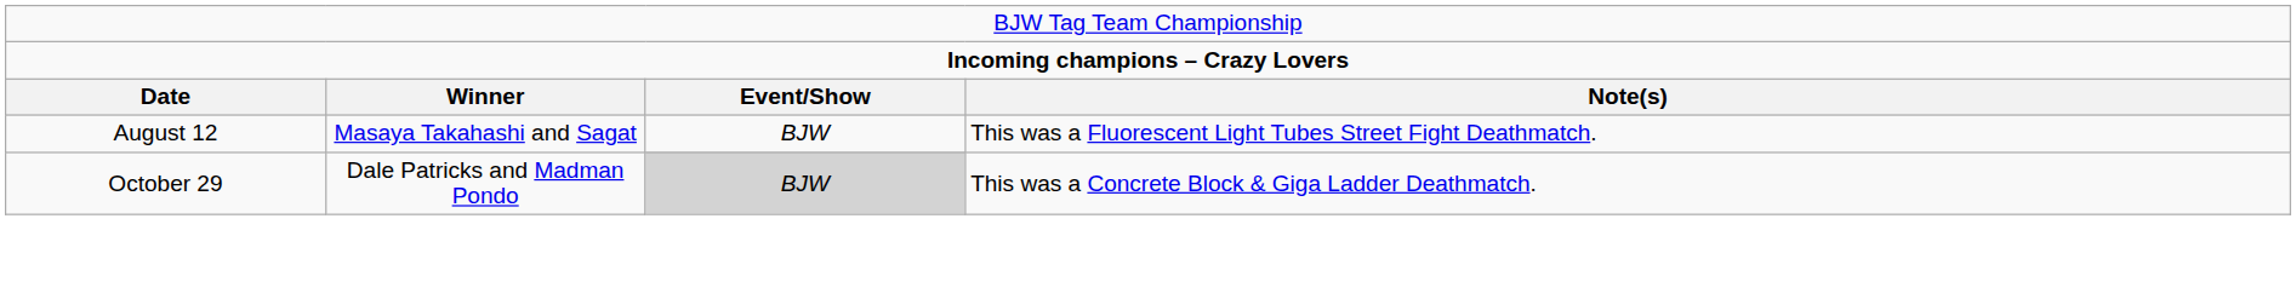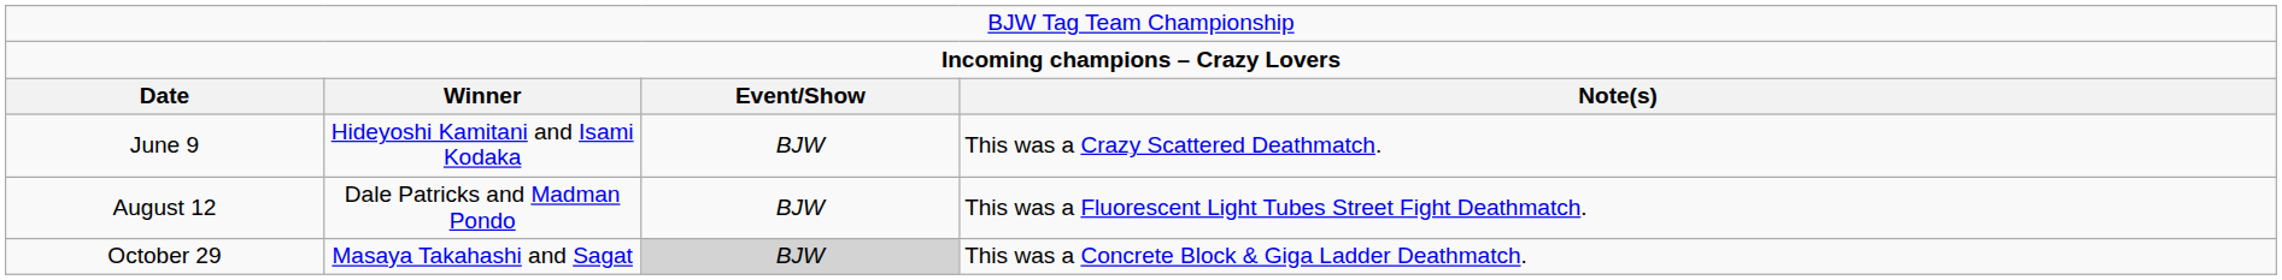 <table class="wikitable" style="text-align:center; width:100%;">
 <tr>
 <td colspan="4" style="text-align: center;"><a href='#'>BJW Tag Team Championship</a></td>
 </tr>
 <tr>
 <td colspan="4" style="text-align: center;"><strong>Incoming champions – Crazy Lovers </strong></td>
 </tr>
 <tr>
 <th width=14%>Date</th>
 <th width=14%>Winner</th>
 <th width=14%>Event/Show</th>
 <th width=58%>Note(s)</th>
 </tr>
 <tr>
+<td>June 9</td>
+<td><a href='#'>Hideyoshi Kamitani</a> and <a href='#'>Isami Kodaka</a></td>
+<td><em>BJW</em></td>
+<td align=left>This was a <a href='#'>Crazy Scattered Deathmatch</a>.</td>
+</tr>
+<tr>
 <td>August 12</td>
-<td><a href='#'>Masaya Takahashi</a> and <a href='#'>Sagat</a></td>
+<td>Dale Patricks and <a href='#'>Madman Pondo</a></td>
 <td><em>BJW</em></td>
 <td align=left>This was a <a href='#'>Fluorescent Light Tubes Street Fight Deathmatch</a>.</td>
 </tr>
 <tr>
 <td>October 29</td>
-<td>Dale Patricks and <a href='#'>Madman Pondo</a></td>
+<td><a href='#'>Masaya Takahashi</a> and <a href='#'>Sagat</a></td>
 <td style="background: lightgrey;"><em>BJW</em></td>
 <td align=left>This was a <a href='#'>Concrete Block & Giga Ladder Deathmatch</a>.</td>
 </tr>
 </table>
